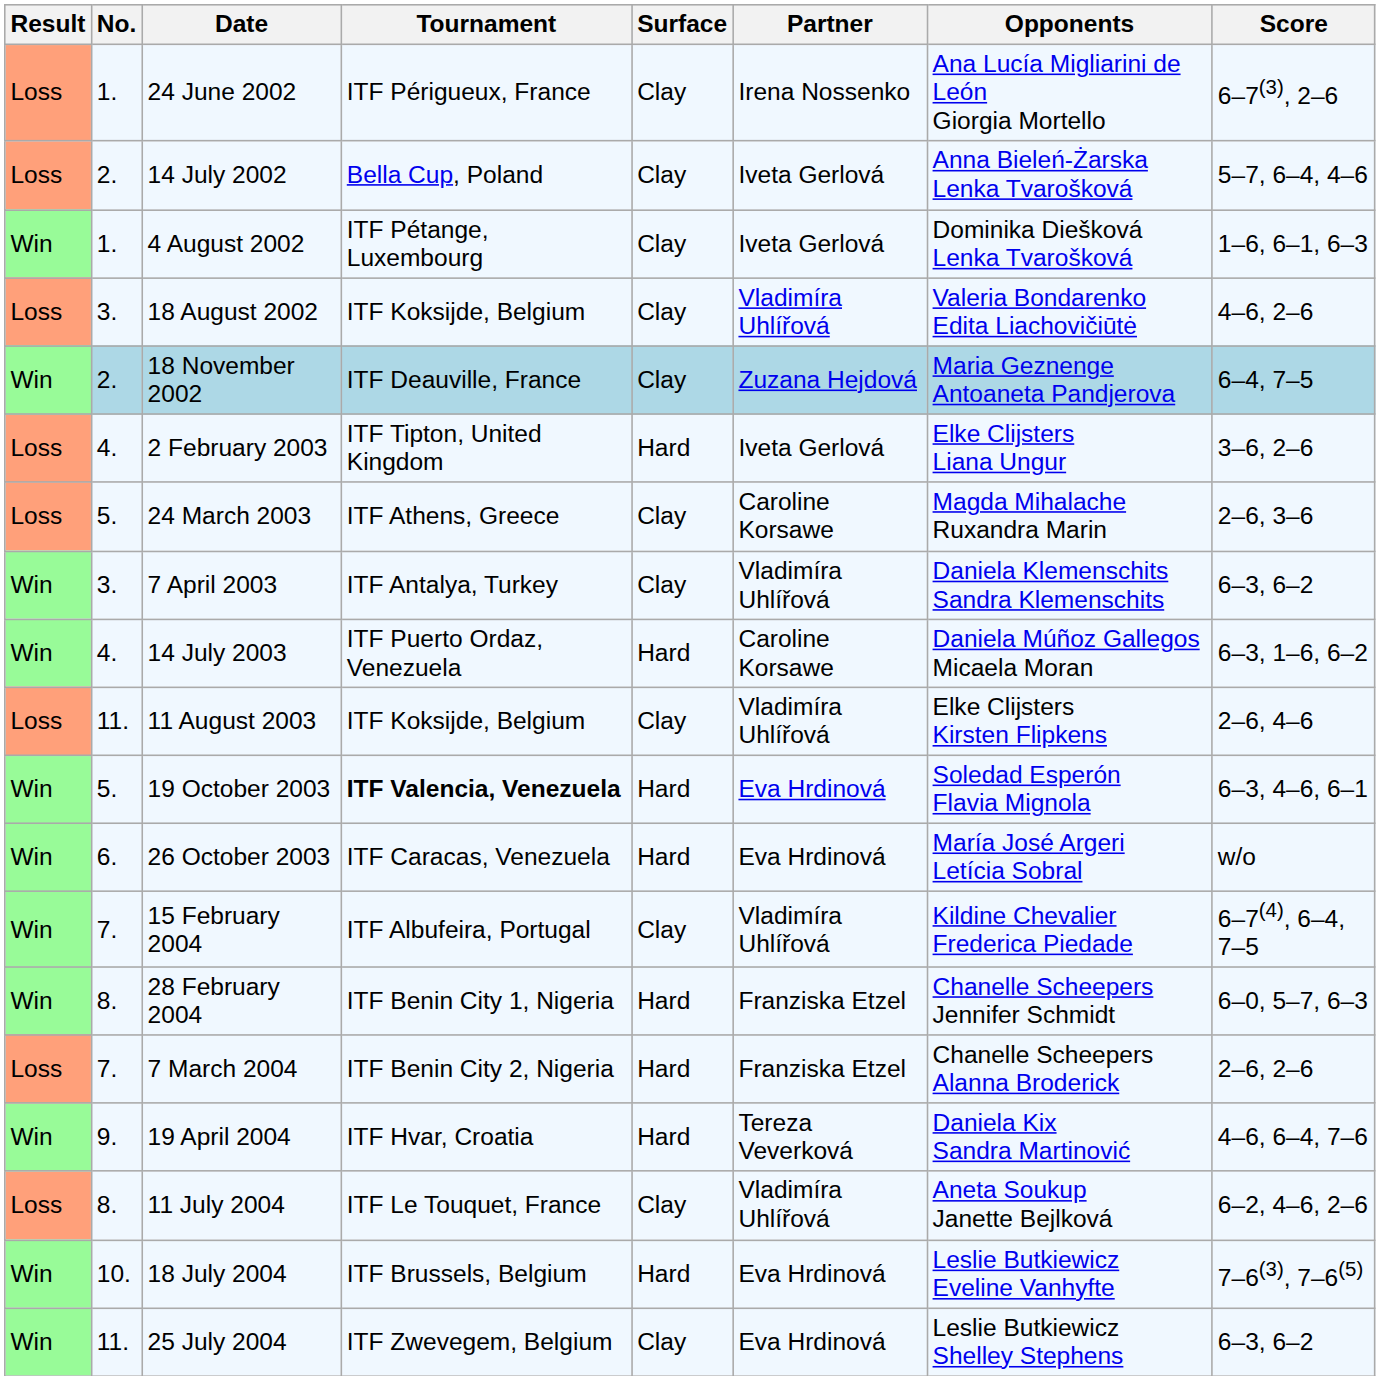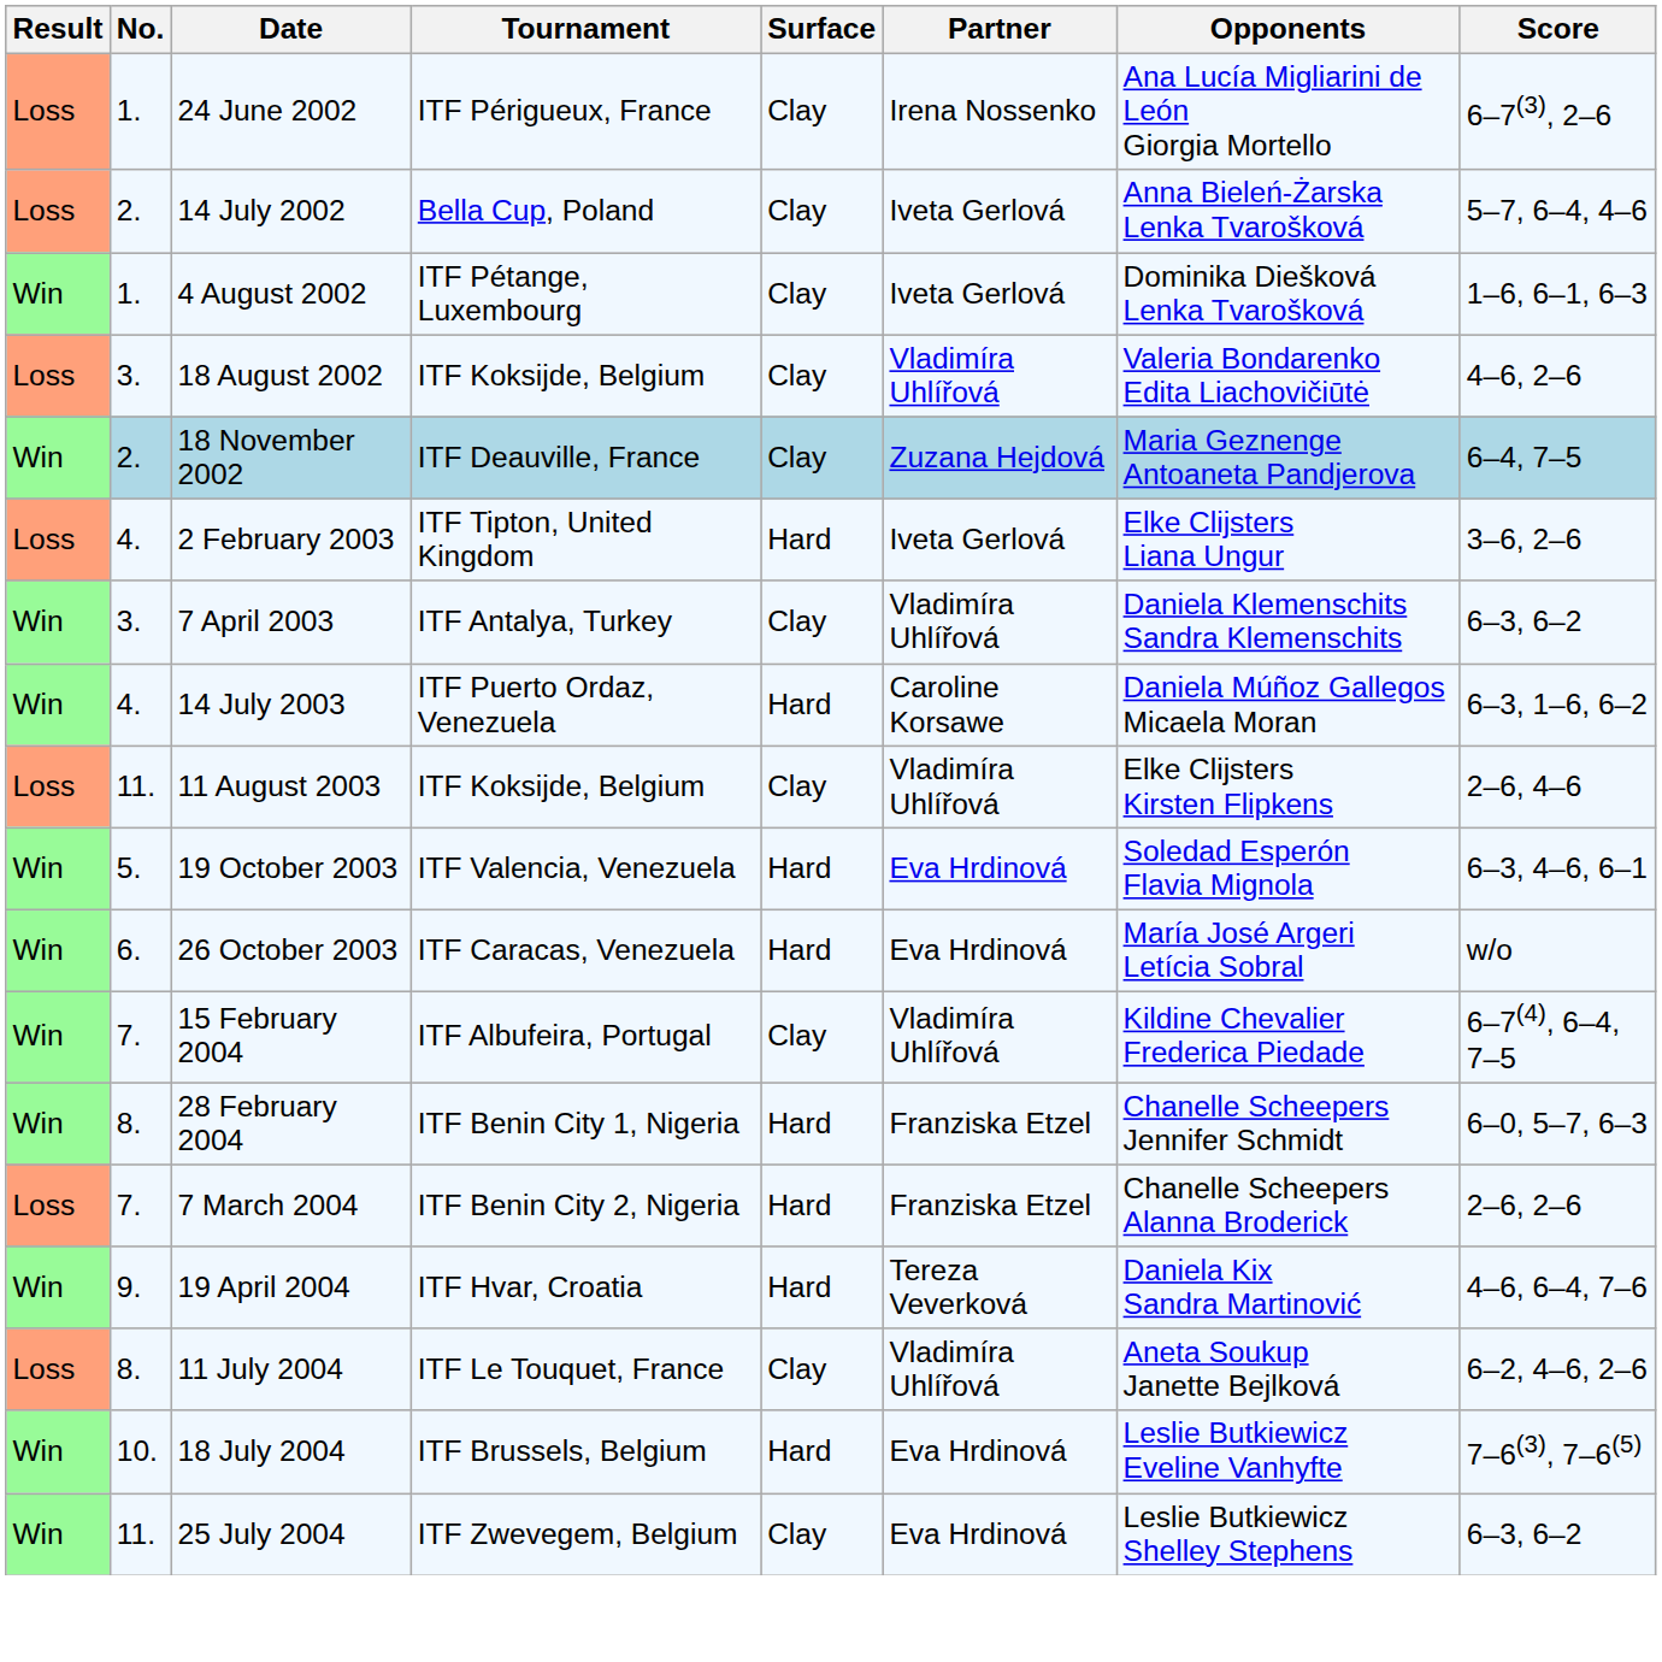 <table class="sortable wikitable" style=font-size:97%>
 <tr>
 <th>Result</th>
 <th>No.</th>
 <th>Date</th>
 <th>Tournament</th>
 <th>Surface</th>
 <th>Partner</th>
 <th>Opponents</th>
 <th class="unsortable">Score</th>
 </tr>
 <tr style="background:#f0f8ff;">
 <td style="background:#ffa07a;">Loss</td>
 <td>1.</td>
 <td>24 June 2002</td>
 <td>ITF Périgueux, France</td>
 <td>Clay</td>
 <td> Irena Nossenko</td>
 <td> <a href='#'>Ana Lucía Migliarini de León</a> <br>  Giorgia Mortello</td>
 <td>6–7<sup>(3)</sup>, 2–6</td>
 </tr>
 <tr style="background:#f0f8ff;">
 <td style="background:#ffa07a;">Loss</td>
 <td>2.</td>
 <td>14 July 2002</td>
 <td><a href='#'>Bella Cup</a>, Poland</td>
 <td>Clay</td>
 <td> Iveta Gerlová</td>
 <td> <a href='#'>Anna Bieleń-Żarska</a> <br>  <a href='#'>Lenka Tvarošková</a></td>
 <td>5–7, 6–4, 4–6</td>
 </tr>
 <tr style="background:#f0f8ff;">
 <td style="background:#98fb98;">Win</td>
 <td>1.</td>
 <td>4 August 2002</td>
 <td>ITF Pétange, Luxembourg</td>
 <td>Clay</td>
 <td> Iveta Gerlová</td>
 <td> Dominika Diešková <br>  <a href='#'>Lenka Tvarošková</a></td>
 <td>1–6, 6–1, 6–3</td>
 </tr>
 <tr style="background:#f0f8ff;">
 <td style="background:#ffa07a;">Loss</td>
 <td>3.</td>
 <td>18 August 2002</td>
 <td>ITF Koksijde, Belgium</td>
 <td>Clay</td>
 <td> <a href='#'>Vladimíra Uhlířová</a></td>
 <td> <a href='#'>Valeria Bondarenko</a> <br>  <a href='#'>Edita Liachovičiūtė</a></td>
 <td>4–6, 2–6</td>
 </tr>
 <tr style="background:lightblue;">
 <td style="background:#98fb98;">Win</td>
 <td>2.</td>
 <td>18 November 2002</td>
 <td>ITF Deauville, France</td>
 <td>Clay</td>
 <td> <a href='#'>Zuzana Hejdová</a></td>
 <td> <a href='#'>Maria Geznenge</a> <br>  <a href='#'>Antoaneta Pandjerova</a></td>
 <td>6–4, 7–5</td>
 </tr>
 <tr style="background:#f0f8ff;">
 <td style="background:#ffa07a;">Loss</td>
 <td>4.</td>
 <td>2 February 2003</td>
 <td>ITF Tipton, United Kingdom</td>
 <td>Hard</td>
 <td> Iveta Gerlová</td>
 <td> <a href='#'>Elke Clijsters</a> <br>  <a href='#'>Liana Ungur</a></td>
 <td>3–6, 2–6</td>
 </tr>
 <tr style="background:#f0f8ff;">
-<td style="background:#ffa07a;">Loss</td>
-<td>5.</td>
-<td>24 March 2003</td>
-<td>ITF Athens, Greece</td>
-<td>Clay</td>
-<td> Caroline Korsawe</td>
-<td> <a href='#'>Magda Mihalache</a> <br>  Ruxandra Marin</td>
-<td>2–6, 3–6</td>
-</tr>
-<tr style="background:#f0f8ff;">
 <td style="background:#98fb98;">Win</td>
 <td>3.</td>
 <td>7 April 2003</td>
 <td>ITF Antalya, Turkey</td>
 <td>Clay</td>
 <td> Vladimíra Uhlířová</td>
 <td> <a href='#'>Daniela Klemenschits</a> <br>  <a href='#'>Sandra Klemenschits</a></td>
 <td>6–3, 6–2</td>
 </tr>
 <tr style="background:#f0f8ff;">
 <td style="background:#98fb98;">Win</td>
 <td>4.</td>
 <td>14 July 2003</td>
 <td>ITF Puerto Ordaz, Venezuela</td>
 <td>Hard</td>
 <td> Caroline Korsawe</td>
 <td> <a href='#'>Daniela Múñoz Gallegos</a> <br>  Micaela Moran</td>
 <td>6–3, 1–6, 6–2</td>
 </tr>
 <tr style="background:#f0f8ff;">
 <td style="background:#ffa07a;">Loss</td>
 <td>11.</td>
 <td>11 August 2003</td>
 <td>ITF Koksijde, Belgium</td>
 <td>Clay</td>
 <td> Vladimíra Uhlířová</td>
 <td> Elke Clijsters <br>  <a href='#'>Kirsten Flipkens</a></td>
 <td>2–6, 4–6</td>
 </tr>
 <tr style="background:#f0f8ff;">
 <td style="background:#98fb98;">Win</td>
 <td>5.</td>
 <td>19 October 2003</td>
-<td><strong>ITF Valencia, Venezuela</strong></td>
+<td>ITF Valencia, Venezuela</td>
 <td>Hard</td>
 <td> <a href='#'>Eva Hrdinová</a></td>
 <td> <a href='#'>Soledad Esperón</a> <br>  <a href='#'>Flavia Mignola</a></td>
 <td>6–3, 4–6, 6–1</td>
 </tr>
 <tr style="background:#f0f8ff;">
 <td style="background:#98fb98;">Win</td>
 <td>6.</td>
 <td>26 October 2003</td>
 <td>ITF Caracas, Venezuela</td>
 <td>Hard</td>
 <td> Eva Hrdinová</td>
 <td> <a href='#'>María José Argeri</a> <br>  <a href='#'>Letícia Sobral</a></td>
 <td>w/o</td>
 </tr>
 <tr style="background:#f0f8ff;">
 <td style="background:#98fb98;">Win</td>
 <td>7.</td>
 <td>15 February 2004</td>
 <td>ITF Albufeira, Portugal</td>
 <td>Clay</td>
 <td> Vladimíra Uhlířová</td>
 <td> <a href='#'>Kildine Chevalier</a> <br>  <a href='#'>Frederica Piedade</a></td>
 <td>6–7<sup>(4)</sup>, 6–4, 7–5</td>
 </tr>
 <tr style="background:#f0f8ff;">
 <td style="background:#98fb98;">Win</td>
 <td>8.</td>
 <td>28 February 2004</td>
 <td>ITF Benin City 1, Nigeria</td>
 <td>Hard</td>
 <td> Franziska Etzel</td>
 <td> <a href='#'>Chanelle Scheepers</a> <br>  Jennifer Schmidt</td>
 <td>6–0, 5–7, 6–3</td>
 </tr>
 <tr style="background:#f0f8ff;">
 <td style="background:#ffa07a;">Loss</td>
 <td>7.</td>
 <td>7 March 2004</td>
 <td>ITF Benin City 2, Nigeria</td>
 <td>Hard</td>
 <td> Franziska Etzel</td>
 <td> Chanelle Scheepers <br>  <a href='#'>Alanna Broderick</a></td>
 <td>2–6, 2–6</td>
 </tr>
 <tr style="background:#f0f8ff;">
 <td style="background:#98fb98;">Win</td>
 <td>9.</td>
 <td>19 April 2004</td>
 <td>ITF Hvar, Croatia</td>
 <td>Hard</td>
 <td> Tereza Veverková</td>
 <td> <a href='#'>Daniela Kix</a> <br>  <a href='#'>Sandra Martinović</a></td>
 <td>4–6, 6–4, 7–6</td>
 </tr>
 <tr style="background:#f0f8ff;">
 <td style="background:#ffa07a;">Loss</td>
 <td>8.</td>
 <td>11 July 2004</td>
 <td>ITF Le Touquet, France</td>
 <td>Clay</td>
 <td> Vladimíra Uhlířová</td>
 <td> <a href='#'>Aneta Soukup</a> <br>  Janette Bejlková</td>
 <td>6–2, 4–6, 2–6</td>
 </tr>
 <tr style="background:#f0f8ff;">
 <td style="background:#98fb98;">Win</td>
 <td>10.</td>
 <td>18 July 2004</td>
 <td>ITF Brussels, Belgium</td>
 <td>Hard</td>
 <td> Eva Hrdinová</td>
 <td> <a href='#'>Leslie Butkiewicz</a> <br>  <a href='#'>Eveline Vanhyfte</a></td>
 <td>7–6<sup>(3)</sup>, 7–6<sup>(5)</sup></td>
 </tr>
 <tr style="background:#f0f8ff;">
 <td style="background:#98fb98;">Win</td>
 <td>11.</td>
 <td>25 July 2004</td>
 <td>ITF Zwevegem, Belgium</td>
 <td>Clay</td>
 <td> Eva Hrdinová</td>
 <td> Leslie Butkiewicz <br>  <a href='#'>Shelley Stephens</a></td>
 <td>6–3, 6–2</td>
 </tr>
 </table>
